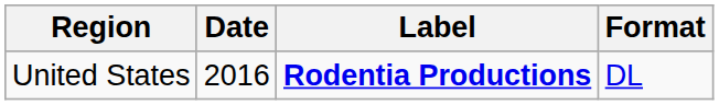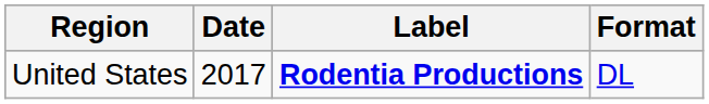 <table class="wikitable">
 <tr>
 <th>Region</th>
 <th>Date</th>
 <th>Label</th>
 <th>Format</th>
 </tr>
 <tr>
 <td>United States</td>
-<td>2016</td>
+<td>2017</td>
 <td><strong><a href='#'>Rodentia Productions</a></strong></td>
 <td><a href='#'>DL</a></td>
 </tr>
 </table>
